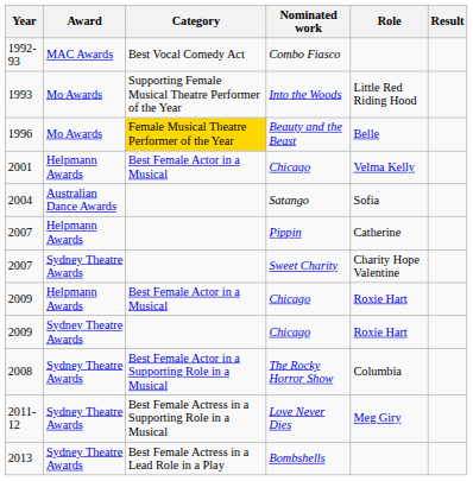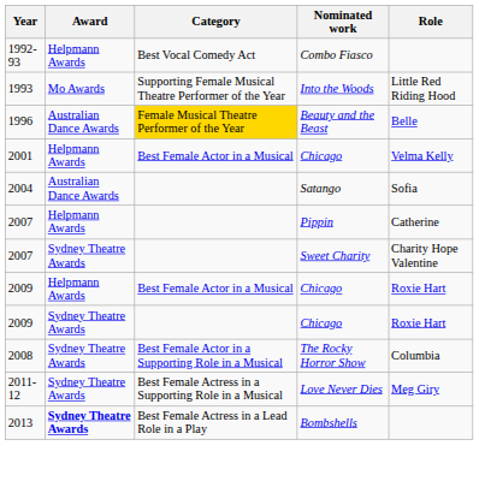 <table class="wikitable sortable">
 <tr>
 <th>Year</th>
 <th>Award</th>
 <th>Category</th>
 <th>Nominated work</th>
 <th>Role</th>
-<th>Result</th>
 </tr>
 <tr>
 <td>1992-93</td>
-<td><a href='#'>MAC Awards</a></td>
+<td><a href='#'>Helpmann Awards</a></td>
 <td>Best Vocal Comedy Act</td>
 <td><em>Combo Fiasco</em></td>
-<td></td>
 <td></td>
 </tr>
 <tr>
 <td>1993</td>
 <td><a href='#'>Mo Awards</a></td>
 <td>Supporting Female Musical Theatre Performer of the Year</td>
 <td><em><a href='#'>Into the Woods</a></em></td>
 <td>Little Red Riding Hood</td>
-<td></td>
 </tr>
 <tr>
 <td>1996</td>
-<td><a href='#'>Mo Awards</a></td>
+<td><a href='#'>Australian Dance Awards</a></td>
 <td style="background: gold;">Female Musical Theatre Performer of the Year</td>
 <td><em><a href='#'>Beauty and the Beast</a></em></td>
 <td><a href='#'>Belle</a></td>
-<td></td>
 </tr>
 <tr>
 <td>2001</td>
 <td><a href='#'>Helpmann Awards</a></td>
 <td><a href='#'>Best Female Actor in a Musical</a></td>
 <td><em><a href='#'>Chicago</a></em></td>
 <td><a href='#'>Velma Kelly</a></td>
-<td></td>
 </tr>
 <tr>
 <td>2004</td>
 <td><a href='#'>Australian Dance Awards</a></td>
 <td></td>
 <td><em>Satango</em></td>
 <td>Sofia</td>
-<td></td>
 </tr>
 <tr>
 <td>2007</td>
 <td><a href='#'>Helpmann Awards</a></td>
 <td></td>
 <td><em><a href='#'>Pippin</a></em></td>
 <td>Catherine</td>
-<td></td>
 </tr>
 <tr>
 <td>2007</td>
 <td><a href='#'>Sydney Theatre Awards</a></td>
 <td></td>
 <td><em><a href='#'>Sweet Charity</a></em></td>
 <td>Charity Hope Valentine</td>
-<td></td>
 </tr>
 <tr>
 <td>2009</td>
 <td><a href='#'>Helpmann Awards</a></td>
 <td><a href='#'>Best Female Actor in a Musical</a></td>
 <td><em><a href='#'>Chicago</a></em></td>
 <td><a href='#'>Roxie Hart</a></td>
-<td></td>
 </tr>
 <tr>
 <td>2009</td>
 <td><a href='#'>Sydney Theatre Awards</a></td>
 <td></td>
 <td><em><a href='#'>Chicago</a></em></td>
 <td><a href='#'>Roxie Hart</a></td>
-<td></td>
 </tr>
 <tr>
 <td>2008</td>
 <td><a href='#'>Sydney Theatre Awards</a></td>
 <td><a href='#'>Best Female Actor in a Supporting Role in a Musical</a></td>
 <td><em><a href='#'>The Rocky Horror Show</a></em></td>
 <td>Columbia</td>
-<td></td>
 </tr>
 <tr>
 <td>2011-12</td>
 <td><a href='#'>Sydney Theatre Awards</a></td>
 <td>Best Female Actress in a Supporting Role in a Musical</td>
 <td><em><a href='#'>Love Never Dies</a></em></td>
 <td><a href='#'>Meg Giry</a></td>
-<td></td>
 </tr>
 <tr>
 <td>2013</td>
-<td><a href='#'>Sydney Theatre Awards</a></td>
+<td><strong><a href='#'>Sydney Theatre Awards</a></strong></td>
 <td>Best Female Actress in a Lead Role in a Play</td>
 <td><em><a href='#'>Bombshells</a></em></td>
 <td></td>
-<td></td>
 </tr>
 </table>
